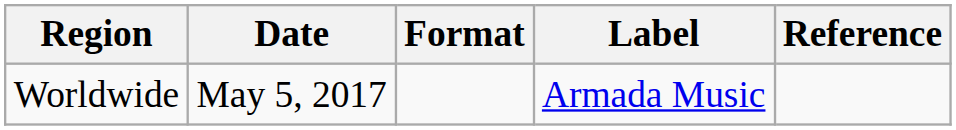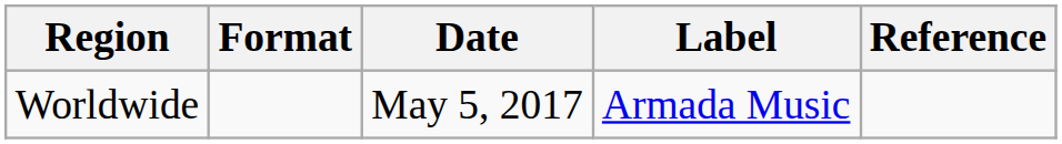 <table class="wikitable">
 <tr>
 <th>Region</th>
+<th>Format</th>
 <th>Date</th>
-<th>Format</th>
 <th>Label</th>
 <th>Reference</th>
 </tr>
 <tr>
 <td>Worldwide</td>
+<td></td>
 <td>May 5, 2017</td>
-<td></td>
 <td><a href='#'>Armada Music</a></td>
 <td></td>
 </tr>
 </table>
